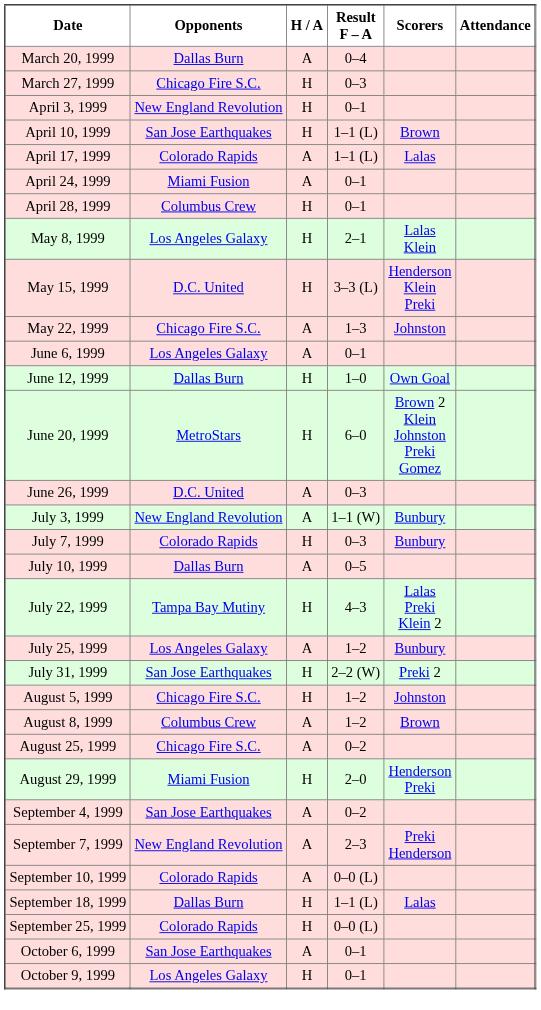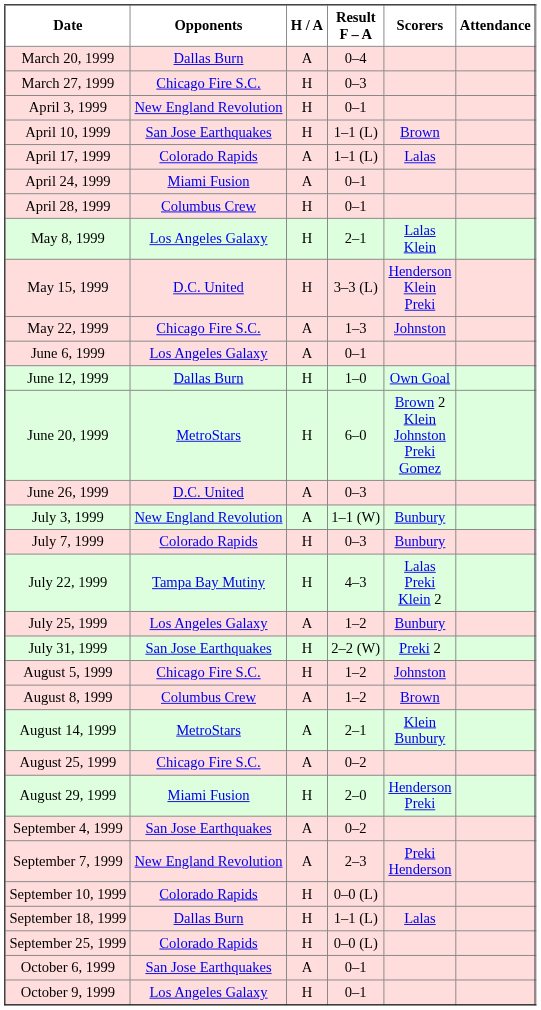 <table border="2" cellpadding="4" style="border-collapse:collapse; text-align:center;">
 <tr>
 <th><strong>Date</strong></th>
 <th><strong>Opponents</strong></th>
 <th><strong>H / A</strong></th>
 <th><strong>Result<br>F – A</strong></th>
 <th><strong>Scorers</strong></th>
 <th><strong>Attendance</strong></th>
 </tr>
 <tr bgcolor="#ffdddd">
 <td>March 20, 1999</td>
 <td><a href='#'>Dallas Burn</a></td>
 <td>A</td>
 <td>0–4</td>
 <td></td>
 <td></td>
 </tr>
 <tr bgcolor="#ffdddd">
 <td>March 27, 1999</td>
 <td><a href='#'>Chicago Fire S.C.</a></td>
 <td>H</td>
 <td>0–3</td>
 <td></td>
 <td></td>
 </tr>
 <tr bgcolor="#ffdddd">
 <td>April 3, 1999</td>
 <td><a href='#'>New England Revolution</a></td>
 <td>H</td>
 <td>0–1</td>
 <td></td>
 <td></td>
 </tr>
 <tr bgcolor="#ffdddd">
 <td>April 10, 1999</td>
 <td><a href='#'>San Jose Earthquakes</a></td>
 <td>H</td>
 <td>1–1 (L)</td>
 <td><a href='#'>Brown</a></td>
 <td></td>
 </tr>
 <tr bgcolor="#ffdddd">
 <td>April 17, 1999</td>
 <td><a href='#'>Colorado Rapids</a></td>
 <td>A</td>
 <td>1–1 (L)</td>
 <td><a href='#'>Lalas</a></td>
 <td></td>
 </tr>
 <tr bgcolor="#ffdddd">
 <td>April 24, 1999</td>
 <td><a href='#'>Miami Fusion</a></td>
 <td>A</td>
 <td>0–1</td>
 <td></td>
 <td></td>
 </tr>
 <tr bgcolor="#ffdddd">
 <td>April 28, 1999</td>
 <td><a href='#'>Columbus Crew</a></td>
 <td>H</td>
 <td>0–1</td>
 <td></td>
 <td></td>
 </tr>
 <tr bgcolor="#ddffdd">
 <td>May 8, 1999</td>
 <td><a href='#'>Los Angeles Galaxy</a></td>
 <td>H</td>
 <td>2–1</td>
 <td><a href='#'>Lalas</a> <br> <a href='#'>Klein</a></td>
 <td></td>
 </tr>
 <tr bgcolor="#ffdddd">
 <td>May 15, 1999</td>
 <td><a href='#'>D.C. United</a></td>
 <td>H</td>
 <td>3–3 (L)</td>
 <td><a href='#'>Henderson</a> <br> <a href='#'>Klein</a> <br> <a href='#'>Preki</a></td>
 <td></td>
 </tr>
 <tr bgcolor="#ffdddd">
 <td>May 22, 1999</td>
 <td><a href='#'>Chicago Fire S.C.</a></td>
 <td>A</td>
 <td>1–3</td>
 <td><a href='#'>Johnston</a></td>
 <td></td>
 </tr>
 <tr bgcolor="#ffdddd">
 <td>June 6, 1999</td>
 <td><a href='#'>Los Angeles Galaxy</a></td>
 <td>A</td>
 <td>0–1</td>
 <td></td>
 <td></td>
 </tr>
 <tr bgcolor="#ddffdd">
 <td>June 12, 1999</td>
 <td><a href='#'>Dallas Burn</a></td>
 <td>H</td>
 <td>1–0</td>
 <td><a href='#'>Own Goal</a></td>
 <td></td>
 </tr>
 <tr bgcolor="#ddffdd">
 <td>June 20, 1999</td>
 <td><a href='#'>MetroStars</a></td>
 <td>H</td>
 <td>6–0</td>
 <td><a href='#'>Brown</a> 2 <br> <a href='#'>Klein</a> <br> <a href='#'>Johnston</a> <br> <a href='#'>Preki</a> <br> <a href='#'>Gomez</a></td>
 <td></td>
 </tr>
 <tr bgcolor="#ffdddd">
 <td>June 26, 1999</td>
 <td><a href='#'>D.C. United</a></td>
 <td>A</td>
 <td>0–3</td>
 <td></td>
 <td></td>
 </tr>
 <tr bgcolor="#ddffdd">
 <td>July 3, 1999</td>
 <td><a href='#'>New England Revolution</a></td>
 <td>A</td>
 <td>1–1 (W)</td>
 <td><a href='#'>Bunbury</a></td>
 <td></td>
 </tr>
 <tr bgcolor="#ffdddd">
 <td>July 7, 1999</td>
 <td><a href='#'>Colorado Rapids</a></td>
 <td>H</td>
 <td>0–3</td>
 <td><a href='#'>Bunbury</a></td>
 <td></td>
 </tr>
-<tr bgcolor="#ffdddd">
-<td>July 10, 1999</td>
-<td><a href='#'>Dallas Burn</a></td>
-<td>A</td>
-<td>0–5</td>
-<td></td>
-<td></td>
-</tr>
 <tr bgcolor="#ddffdd">
 <td>July 22, 1999</td>
 <td><a href='#'>Tampa Bay Mutiny</a></td>
 <td>H</td>
 <td>4–3</td>
 <td><a href='#'>Lalas</a> <br> <a href='#'>Preki</a> <br> <a href='#'>Klein</a> 2</td>
 <td></td>
 </tr>
 <tr bgcolor="#ffdddd">
 <td>July 25, 1999</td>
 <td><a href='#'>Los Angeles Galaxy</a></td>
 <td>A</td>
 <td>1–2</td>
 <td><a href='#'>Bunbury</a></td>
 <td></td>
 </tr>
 <tr bgcolor="#ddffdd">
 <td>July 31, 1999</td>
 <td><a href='#'>San Jose Earthquakes</a></td>
 <td>H</td>
 <td>2–2 (W)</td>
 <td><a href='#'>Preki</a> 2</td>
 <td></td>
 </tr>
 <tr bgcolor="#ffdddd">
 <td>August 5, 1999</td>
 <td><a href='#'>Chicago Fire S.C.</a></td>
 <td>H</td>
 <td>1–2</td>
 <td><a href='#'>Johnston</a></td>
 <td></td>
 </tr>
 <tr bgcolor="#ffdddd">
 <td>August 8, 1999</td>
 <td><a href='#'>Columbus Crew</a></td>
 <td>A</td>
 <td>1–2</td>
 <td><a href='#'>Brown</a></td>
 <td></td>
 </tr>
+<tr bgcolor="#ddffdd">
+<td>August 14, 1999</td>
+<td><a href='#'>MetroStars</a></td>
+<td>A</td>
+<td>2–1</td>
+<td><a href='#'>Klein</a> <br> <a href='#'>Bunbury</a></td>
+<td></td>
+</tr>
 <tr bgcolor="#ffdddd">
 <td>August 25, 1999</td>
 <td><a href='#'>Chicago Fire S.C.</a></td>
 <td>A</td>
 <td>0–2</td>
 <td></td>
 <td></td>
 </tr>
 <tr bgcolor="#ddffdd">
 <td>August 29, 1999</td>
 <td><a href='#'>Miami Fusion</a></td>
 <td>H</td>
 <td>2–0</td>
 <td><a href='#'>Henderson</a> <br> <a href='#'>Preki</a></td>
 <td></td>
 </tr>
 <tr bgcolor="#ffdddd">
 <td>September 4, 1999</td>
 <td><a href='#'>San Jose Earthquakes</a></td>
 <td>A</td>
 <td>0–2</td>
 <td></td>
 <td></td>
 </tr>
 <tr bgcolor="#ffdddd">
 <td>September 7, 1999</td>
 <td><a href='#'>New England Revolution</a></td>
 <td>A</td>
 <td>2–3</td>
 <td><a href='#'>Preki</a> <br> <a href='#'>Henderson</a></td>
 <td></td>
 </tr>
 <tr bgcolor="#ffdddd">
 <td>September 10, 1999</td>
 <td><a href='#'>Colorado Rapids</a></td>
-<td>A</td>
+<td>H</td>
 <td>0–0 (L)</td>
 <td></td>
 <td></td>
 </tr>
 <tr bgcolor="#ffdddd">
 <td>September 18, 1999</td>
 <td><a href='#'>Dallas Burn</a></td>
 <td>H</td>
 <td>1–1 (L)</td>
 <td><a href='#'>Lalas</a></td>
 <td></td>
 </tr>
 <tr bgcolor="#ffdddd">
 <td>September 25, 1999</td>
 <td><a href='#'>Colorado Rapids</a></td>
 <td>H</td>
 <td>0–0 (L)</td>
 <td></td>
 <td></td>
 </tr>
 <tr bgcolor="#ffdddd">
 <td>October 6, 1999</td>
 <td><a href='#'>San Jose Earthquakes</a></td>
 <td>A</td>
 <td>0–1</td>
 <td></td>
 <td></td>
 </tr>
 <tr bgcolor="#ffdddd">
 <td>October 9, 1999</td>
 <td><a href='#'>Los Angeles Galaxy</a></td>
 <td>H</td>
 <td>0–1</td>
 <td></td>
 <td></td>
 </tr>
 </table>
